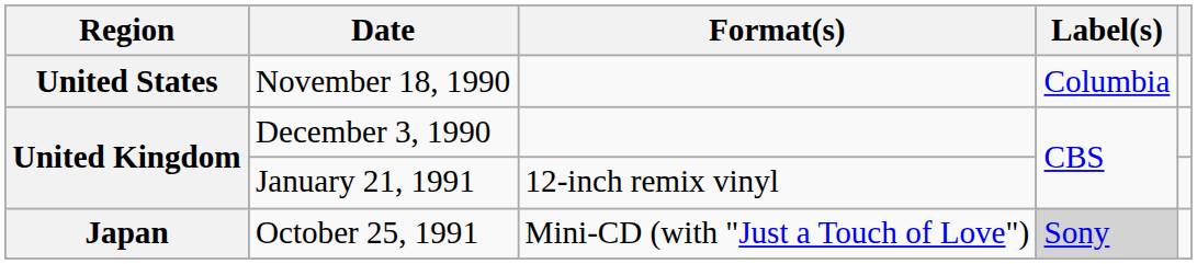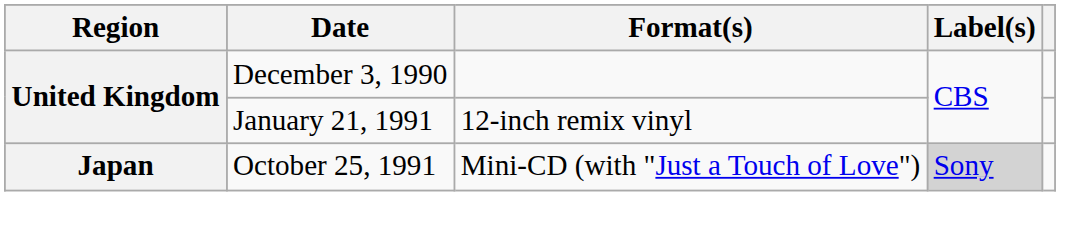 <table class="wikitable plainrowheaders">
 <tr>
 <th scope="col">Region</th>
 <th scope="col">Date</th>
 <th scope="col">Format(s)</th>
 <th scope="col">Label(s)</th>
 <th scope="col"></th>
-</tr>
-<tr>
-<th scope="row">United States</th>
-<td>November 18, 1990</td>
-<td></td>
-<td><a href='#'>Columbia</a></td>
-<td></td>
 </tr>
 <tr>
 <th scope="row" rowspan="2">United Kingdom</th>
 <td>December 3, 1990</td>
 <td></td>
 <td rowspan="2"><a href='#'>CBS</a></td>
 <td></td>
 </tr>
 <tr>
 <td>January 21, 1991</td>
 <td>12-inch remix vinyl</td>
 <td></td>
 </tr>
 <tr>
 <th scope="row">Japan</th>
 <td>October 25, 1991</td>
 <td>Mini-CD (with "<a href='#'>Just a Touch of Love</a>")</td>
 <td style="background: lightgrey;"><a href='#'>Sony</a></td>
 <td></td>
 </tr>
 </table>
